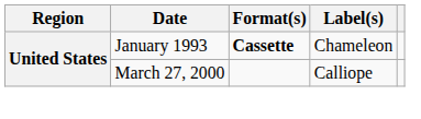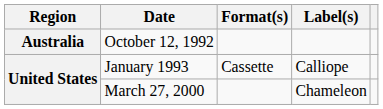 <table class="wikitable plainrowheaders">
 <tr>
 <th scope="col">Region</th>
 <th scope="col">Date</th>
 <th scope="col">Format(s)</th>
 <th scope="col">Label(s)</th>
 <th scope="col"></th>
 </tr>
 <tr>
+<th scope="row">Australia</th>
+<td>October 12, 1992</td>
+<td></td>
+<td></td>
+<td></td>
+</tr>
+<tr>
 <th scope="row" rowspan="2">United States</th>
 <td>January 1993</td>
-<td><strong>Cassette</strong></td>
-<td>Chameleon</td>
+<td>Cassette</td>
+<td>Calliope</td>
 <td></td>
 </tr>
 <tr>
 <td>March 27, 2000</td>
 <td></td>
-<td>Calliope</td>
+<td>Chameleon</td>
 <td></td>
 </tr>
 </table>
